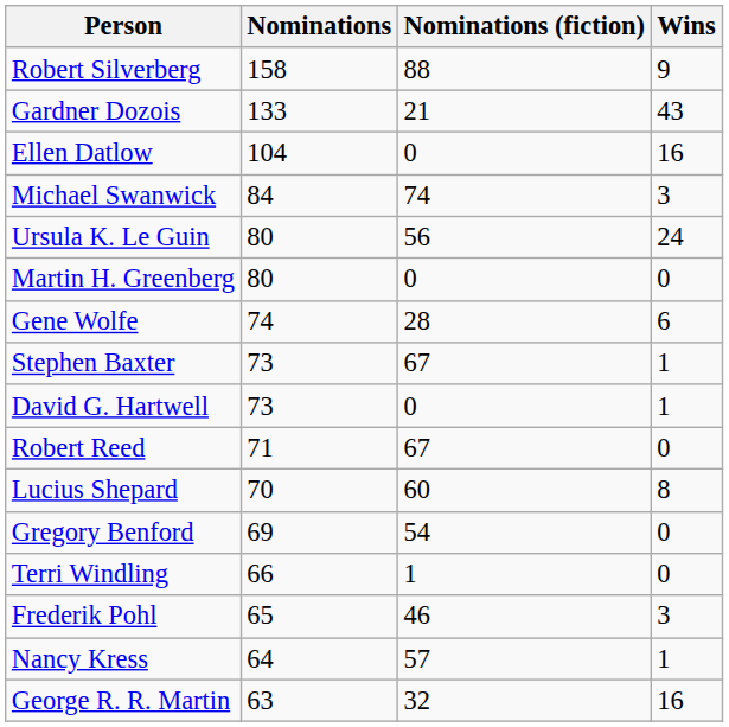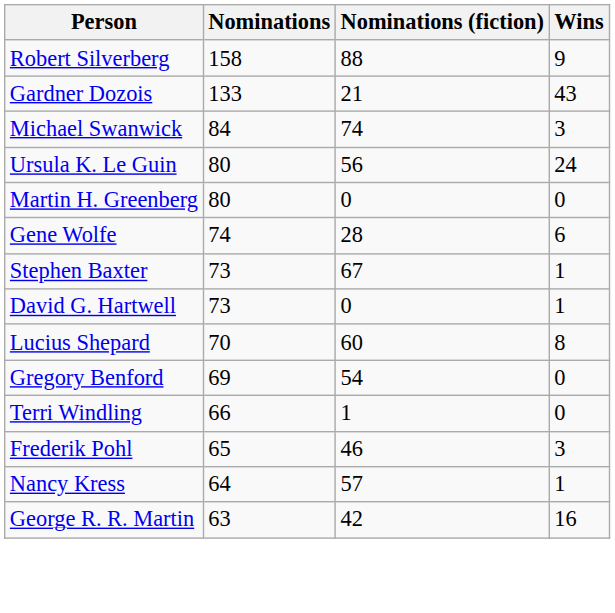 <table class="wikitable sortable">
 <tr>
 <th>Person</th>
 <th>Nominations</th>
 <th>Nominations (fiction)</th>
 <th>Wins</th>
 </tr>
 <tr>
 <td><a href='#'>Robert Silverberg</a></td>
 <td>158</td>
 <td>88</td>
 <td>9</td>
 </tr>
 <tr>
 <td><a href='#'>Gardner Dozois</a></td>
 <td>133</td>
 <td>21</td>
 <td>43</td>
-</tr>
-<tr>
-<td><a href='#'>Ellen Datlow</a></td>
-<td>104</td>
-<td>0</td>
-<td>16</td>
 </tr>
 <tr>
 <td><a href='#'>Michael Swanwick</a></td>
 <td>84</td>
 <td>74</td>
 <td>3</td>
 </tr>
 <tr>
 <td><a href='#'>Ursula K. Le Guin</a></td>
 <td>80</td>
 <td>56</td>
 <td>24</td>
 </tr>
 <tr>
 <td><a href='#'>Martin H. Greenberg</a></td>
 <td>80</td>
 <td>0</td>
 <td>0</td>
 </tr>
 <tr>
 <td><a href='#'>Gene Wolfe</a></td>
 <td>74</td>
 <td>28</td>
 <td>6</td>
 </tr>
 <tr>
 <td><a href='#'>Stephen Baxter</a></td>
 <td>73</td>
 <td>67</td>
 <td>1</td>
 </tr>
 <tr>
 <td><a href='#'>David G. Hartwell</a></td>
 <td>73</td>
 <td>0</td>
 <td>1</td>
 </tr>
 <tr>
-<td><a href='#'>Robert Reed</a></td>
-<td>71</td>
-<td>67</td>
-<td>0</td>
-</tr>
-<tr>
 <td><a href='#'>Lucius Shepard</a></td>
 <td>70</td>
 <td>60</td>
 <td>8</td>
 </tr>
 <tr>
 <td><a href='#'>Gregory Benford</a></td>
 <td>69</td>
 <td>54</td>
 <td>0</td>
 </tr>
 <tr>
 <td><a href='#'>Terri Windling</a></td>
 <td>66</td>
 <td>1</td>
 <td>0</td>
 </tr>
 <tr>
 <td><a href='#'>Frederik Pohl</a></td>
 <td>65</td>
 <td>46</td>
 <td>3</td>
 </tr>
 <tr>
 <td><a href='#'>Nancy Kress</a></td>
 <td>64</td>
 <td>57</td>
 <td>1</td>
 </tr>
 <tr>
 <td><a href='#'>George R. R. Martin</a></td>
 <td>63</td>
-<td>32</td>
+<td>42</td>
 <td>16</td>
 </tr>
 </table>
